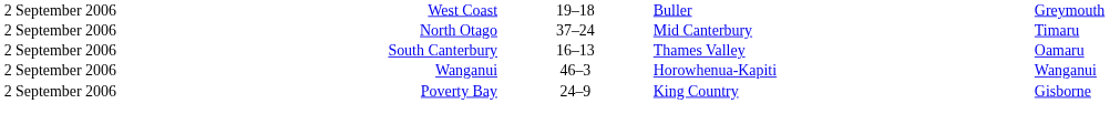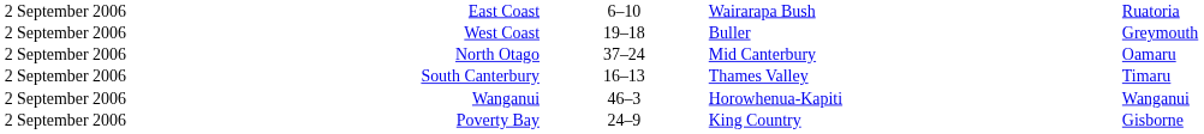 <table style="width:100%" cellspacing="1">
 <tr>
 <th width=15%></th>
 <th width=25%></th>
 <th width=10%></th>
 <th width=25%></th>
+</tr>
+<tr>
+<td align=right>2 September 2006</td>
+<td align=right><a href='#'>East Coast</a></td>
+<td align=center>6–10</td>
+<td><a href='#'>Wairarapa Bush</a></td>
+<td><a href='#'>Ruatoria</a></td>
 </tr>
 <tr>
 <td align=right>2 September 2006</td>
 <td align=right><a href='#'>West Coast</a></td>
 <td align=center>19–18</td>
 <td><a href='#'>Buller</a></td>
 <td><a href='#'>Greymouth</a></td>
 </tr>
 <tr>
 <td align=right>2 September 2006</td>
 <td align=right><a href='#'>North Otago</a></td>
 <td align=center>37–24</td>
 <td><a href='#'>Mid Canterbury</a></td>
-<td><a href='#'>Timaru</a></td>
+<td><a href='#'>Oamaru</a></td>
 </tr>
 <tr>
 <td align=right>2 September 2006</td>
 <td align=right><a href='#'>South Canterbury</a></td>
 <td align=center>16–13</td>
 <td><a href='#'>Thames Valley</a></td>
-<td><a href='#'>Oamaru</a></td>
+<td><a href='#'>Timaru</a></td>
 </tr>
 <tr>
 <td align=right>2 September 2006</td>
 <td align=right><a href='#'>Wanganui</a></td>
 <td align=center>46–3</td>
 <td><a href='#'>Horowhenua-Kapiti</a></td>
 <td><a href='#'>Wanganui</a></td>
 </tr>
 <tr>
 <td align=right>2 September 2006</td>
 <td align=right><a href='#'>Poverty Bay</a></td>
 <td align=center>24–9</td>
 <td><a href='#'>King Country</a></td>
 <td><a href='#'>Gisborne</a></td>
 </tr>
 </table>
